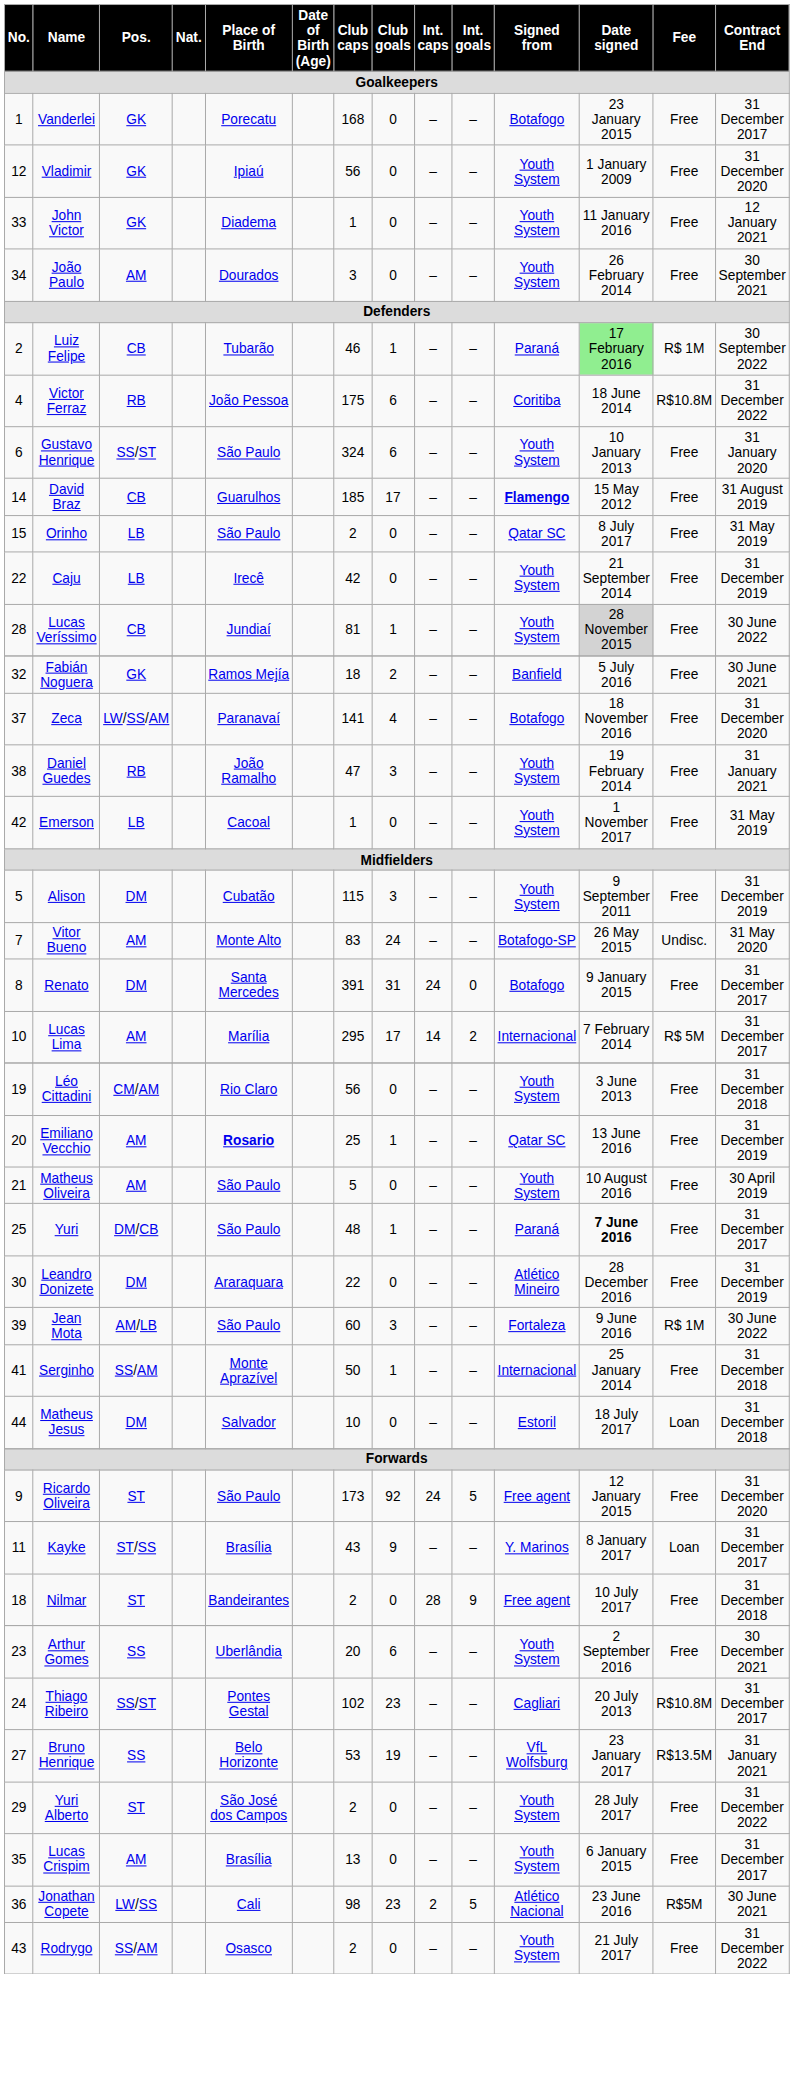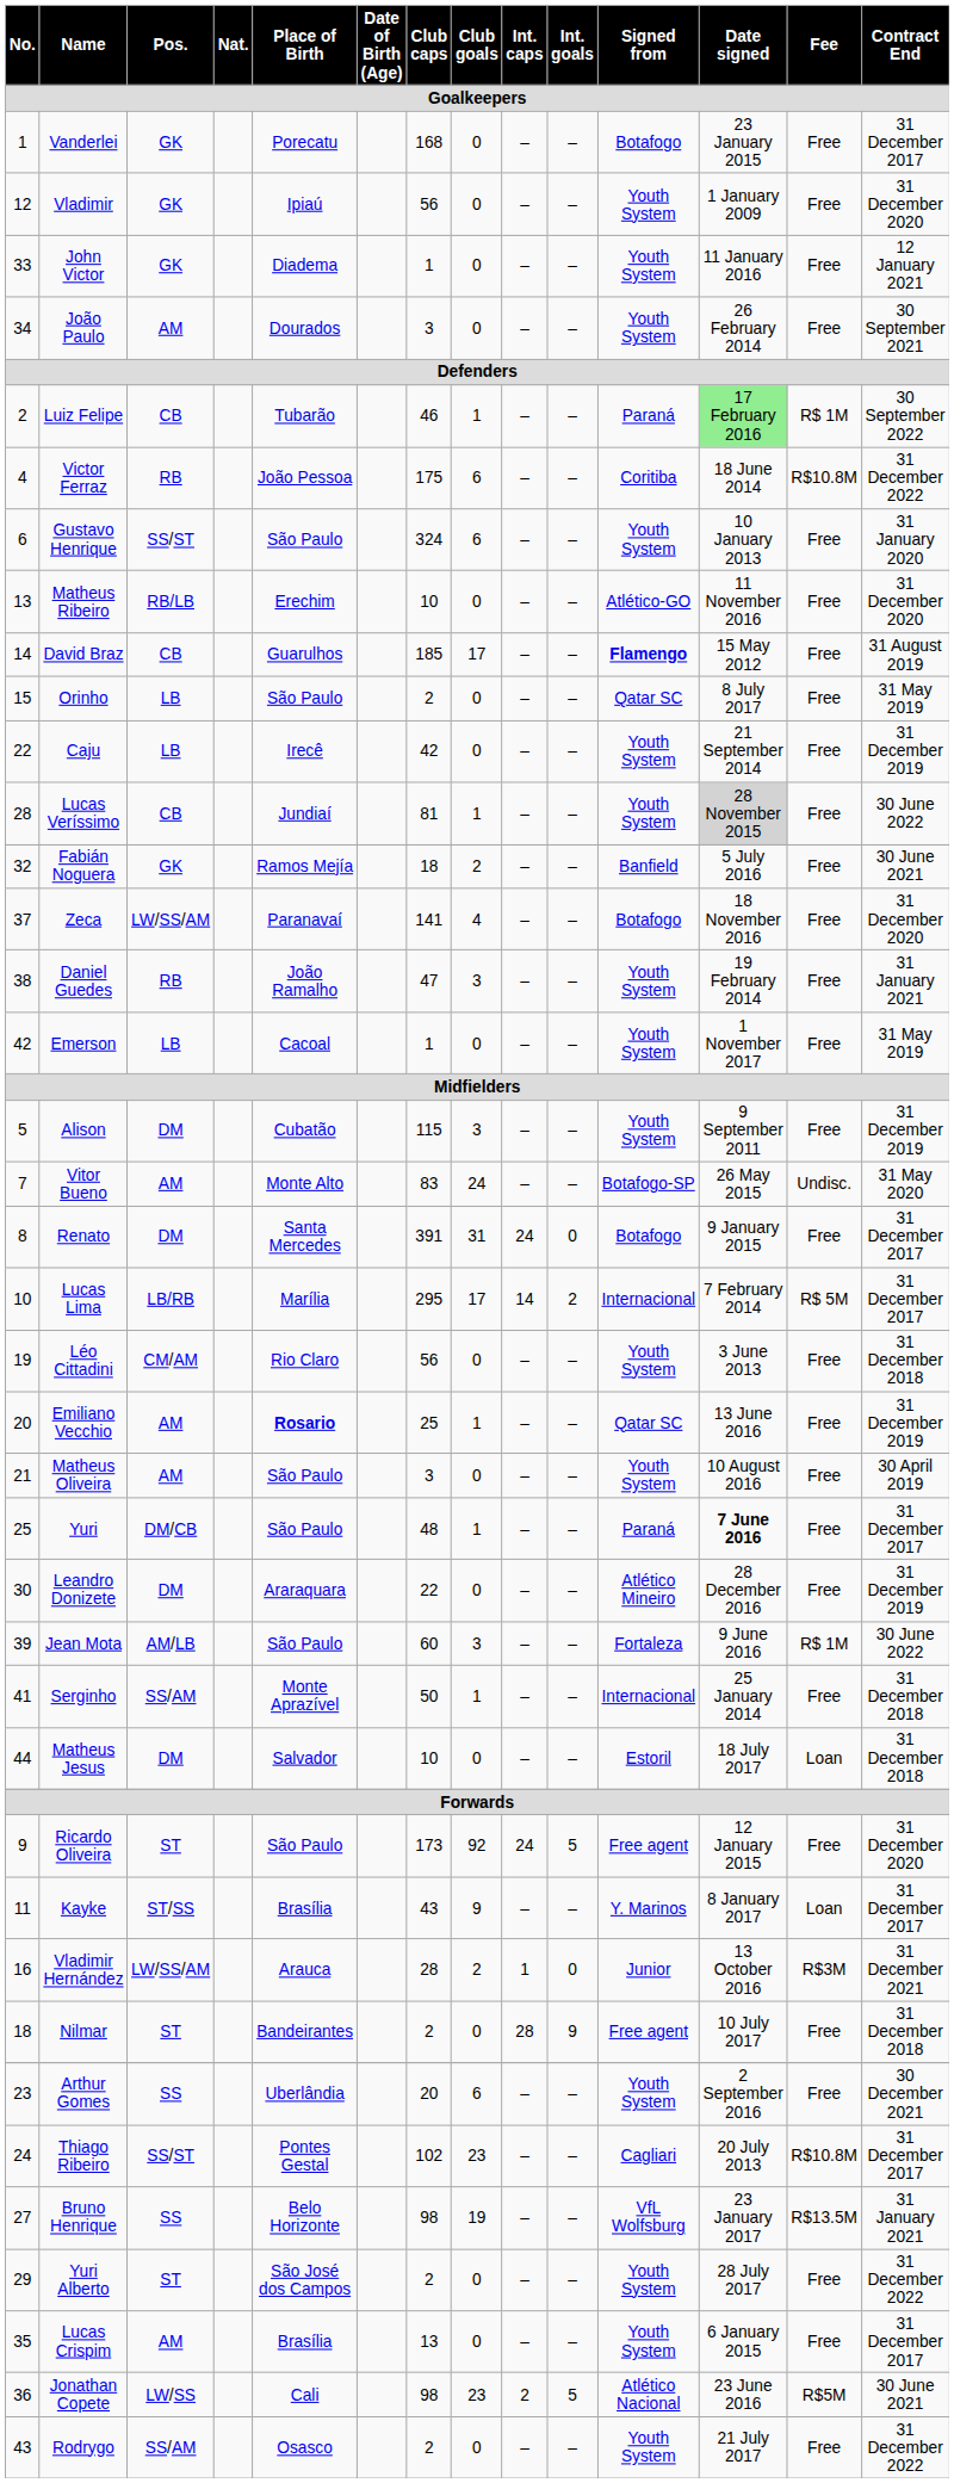 <table class="wikitable" sortable style="text-align:center; font-size:85%; width:100%">
 <tr>
 <th style="background:#000000; color:#FFFFFF; text-align:center;">No.</th>
 <th style="background:#000000; color:#FFFFFF; text-align:center;">Name</th>
 <th style="background:#000000; color:#FFFFFF; text-align:center;">Pos.</th>
 <th style="background:#000000; color:#FFFFFF; text-align:center;">Nat.</th>
 <th style="background:#000000; color:#FFFFFF; text-align:center;">Place of Birth</th>
 <th style="background:#000000; color:#FFFFFF; text-align:center;">Date of Birth (Age)</th>
 <th style="background:#000000; color:#FFFFFF; text-align:center;">Club<br>caps</th>
 <th style="background:#000000; color:#FFFFFF; text-align:center;">Club<br>goals</th>
 <th style="background:#000000; color:#FFFFFF; text-align:center;">Int.<br>caps</th>
 <th style="background:#000000; color:#FFFFFF; text-align:center;">Int.<br>goals</th>
 <th style="background:#000000; color:#FFFFFF; text-align:center;">Signed from</th>
 <th style="background:#000000; color:#FFFFFF; text-align:center;">Date signed</th>
 <th style="background:#000000; color:#FFFFFF; text-align:center;">Fee</th>
 <th style="background:#000000; color:#FFFFFF; text-align:center;">Contract End</th>
 </tr>
 <tr>
 <th colspan="14" style="background:#dcdcdc; text-align:center;">Goalkeepers</th>
 </tr>
 <tr>
 <td>1</td>
 <td><a href='#'>Vanderlei</a></td>
 <td><a href='#'>GK</a></td>
 <td></td>
 <td><a href='#'>Porecatu</a> </td>
 <td></td>
 <td>168</td>
 <td>0</td>
 <td>–</td>
 <td>–</td>
 <td><a href='#'>Botafogo</a></td>
 <td>23 January 2015</td>
 <td>Free</td>
 <td>31 December 2017</td>
 </tr>
 <tr>
 <td>12</td>
 <td><a href='#'>Vladimir</a></td>
 <td><a href='#'>GK</a></td>
 <td></td>
 <td><a href='#'>Ipiaú</a> </td>
 <td></td>
 <td>56</td>
 <td>0</td>
 <td>–</td>
 <td>–</td>
 <td><a href='#'>Youth System</a></td>
 <td>1 January 2009</td>
 <td>Free</td>
 <td>31 December 2020</td>
 </tr>
 <tr>
 <td>33</td>
 <td><a href='#'>John Victor</a></td>
 <td><a href='#'>GK</a></td>
 <td></td>
 <td><a href='#'>Diadema</a> </td>
 <td></td>
 <td>1</td>
 <td>0</td>
 <td>–</td>
 <td>–</td>
 <td><a href='#'>Youth System</a></td>
 <td>11 January 2016</td>
 <td>Free</td>
 <td>12 January 2021</td>
 </tr>
 <tr>
 <td>34</td>
 <td><a href='#'>João Paulo</a></td>
 <td><a href='#'>AM</a></td>
 <td></td>
 <td><a href='#'>Dourados</a> </td>
 <td></td>
 <td>3</td>
 <td>0</td>
 <td>–</td>
 <td>–</td>
 <td><a href='#'>Youth System</a></td>
 <td>26 February 2014</td>
 <td>Free</td>
 <td>30 September 2021</td>
 </tr>
 <tr>
 <th colspan="14" style="background:#dcdcdc; text-align:center;">Defenders</th>
 </tr>
 <tr>
 <td>2</td>
 <td><a href='#'>Luiz Felipe</a></td>
 <td><a href='#'>CB</a></td>
 <td></td>
 <td><a href='#'>Tubarão</a> </td>
 <td></td>
 <td>46</td>
 <td>1</td>
 <td>–</td>
 <td>–</td>
 <td><a href='#'>Paraná</a></td>
 <td style="background: lightgreen;">17 February 2016</td>
 <td>R$ 1M</td>
 <td>30 September 2022</td>
 </tr>
 <tr>
 <td>4</td>
 <td><a href='#'>Victor Ferraz</a></td>
 <td><a href='#'>RB</a></td>
 <td></td>
 <td><a href='#'>João Pessoa</a> </td>
 <td></td>
 <td>175</td>
 <td>6</td>
 <td>–</td>
 <td>–</td>
 <td><a href='#'>Coritiba</a></td>
 <td>18 June 2014</td>
 <td>R$10.8M</td>
 <td>31 December 2022</td>
 </tr>
 <tr>
 <td>6</td>
 <td><a href='#'>Gustavo Henrique</a></td>
 <td><a href='#'>SS</a>/<a href='#'>ST</a></td>
 <td></td>
 <td><a href='#'>São Paulo</a> </td>
 <td></td>
 <td>324</td>
 <td>6</td>
 <td>–</td>
 <td>–</td>
 <td><a href='#'>Youth System</a></td>
 <td>10 January 2013</td>
 <td>Free</td>
 <td>31 January 2020</td>
+</tr>
+<tr>
+<td>13</td>
+<td><a href='#'>Matheus Ribeiro</a></td>
+<td><a href='#'>RB/LB</a></td>
+<td></td>
+<td><a href='#'>Erechim</a> </td>
+<td></td>
+<td>10</td>
+<td>0</td>
+<td>–</td>
+<td>–</td>
+<td><a href='#'>Atlético-GO</a></td>
+<td>11 November 2016</td>
+<td>Free</td>
+<td>31 December 2020</td>
 </tr>
 <tr>
 <td>14</td>
 <td><a href='#'>David Braz</a></td>
 <td><a href='#'>CB</a></td>
 <td></td>
 <td><a href='#'>Guarulhos</a> </td>
 <td></td>
 <td>185</td>
 <td>17</td>
 <td>–</td>
 <td>–</td>
 <td><strong><a href='#'>Flamengo</a></strong></td>
 <td>15 May 2012</td>
 <td>Free</td>
 <td>31 August 2019</td>
 </tr>
 <tr>
 <td>15</td>
 <td><a href='#'>Orinho</a></td>
 <td><a href='#'>LB</a></td>
 <td></td>
 <td><a href='#'>São Paulo</a> </td>
 <td></td>
 <td>2</td>
 <td>0</td>
 <td>–</td>
 <td>–</td>
 <td><a href='#'>Qatar SC</a> </td>
 <td>8 July 2017</td>
 <td>Free</td>
 <td>31 May 2019</td>
 </tr>
 <tr>
 <td>22</td>
 <td><a href='#'>Caju</a></td>
 <td><a href='#'>LB</a></td>
 <td></td>
 <td><a href='#'>Irecê</a> </td>
 <td></td>
 <td>42</td>
 <td>0</td>
 <td>–</td>
 <td>–</td>
 <td><a href='#'>Youth System</a></td>
 <td>21 September 2014</td>
 <td>Free</td>
 <td>31 December 2019</td>
 </tr>
 <tr>
 <td>28</td>
 <td><a href='#'>Lucas Veríssimo</a></td>
 <td><a href='#'>CB</a></td>
 <td></td>
 <td><a href='#'>Jundiaí</a> </td>
 <td></td>
 <td>81</td>
 <td>1</td>
 <td>–</td>
 <td>–</td>
 <td><a href='#'>Youth System</a></td>
 <td style="background: lightgrey;">28 November 2015</td>
 <td>Free</td>
 <td>30 June 2022</td>
 </tr>
 <tr>
 </tr>
 <tr>
 <td>32</td>
 <td><a href='#'>Fabián Noguera</a></td>
 <td><a href='#'>GK</a></td>
 <td></td>
 <td><a href='#'>Ramos Mejía</a></td>
 <td></td>
 <td>18</td>
 <td>2</td>
 <td>–</td>
 <td>–</td>
 <td><a href='#'>Banfield</a> </td>
 <td>5 July 2016</td>
 <td>Free</td>
 <td>30 June 2021</td>
 </tr>
 <tr>
 <td>37</td>
 <td><a href='#'>Zeca</a></td>
 <td><a href='#'>LW</a>/<a href='#'>SS</a>/<a href='#'>AM</a></td>
 <td></td>
 <td><a href='#'>Paranavaí</a> </td>
 <td></td>
 <td>141</td>
 <td>4</td>
 <td>–</td>
 <td>–</td>
 <td><a href='#'>Botafogo</a></td>
 <td>18 November 2016</td>
 <td>Free</td>
 <td>31 December 2020</td>
 </tr>
 <tr>
 <td>38</td>
 <td><a href='#'>Daniel Guedes</a></td>
 <td><a href='#'>RB</a></td>
 <td></td>
 <td><a href='#'>João Ramalho</a> </td>
 <td></td>
 <td>47</td>
 <td>3</td>
 <td>–</td>
 <td>–</td>
 <td><a href='#'>Youth System</a></td>
 <td>19 February 2014</td>
 <td>Free</td>
 <td>31 January 2021</td>
 </tr>
 <tr>
 <td>42</td>
 <td><a href='#'>Emerson</a></td>
 <td><a href='#'>LB</a></td>
 <td></td>
 <td><a href='#'>Cacoal</a> </td>
 <td></td>
 <td>1</td>
 <td>0</td>
 <td>–</td>
 <td>–</td>
 <td><a href='#'>Youth System</a></td>
 <td>1 November 2017</td>
 <td>Free</td>
 <td>31 May 2019</td>
 </tr>
 <tr>
 <th colspan="14" style="background:#dcdcdc; text-align:center;">Midfielders</th>
 </tr>
 <tr>
 <td>5</td>
 <td><a href='#'>Alison</a></td>
 <td><a href='#'>DM</a></td>
 <td></td>
 <td><a href='#'>Cubatão</a> </td>
 <td></td>
 <td>115</td>
 <td>3</td>
 <td>–</td>
 <td>–</td>
 <td><a href='#'>Youth System</a></td>
 <td>9 September 2011</td>
 <td>Free</td>
 <td>31 December 2019</td>
 </tr>
 <tr>
 <td>7</td>
 <td><a href='#'>Vitor Bueno</a></td>
 <td><a href='#'>AM</a></td>
 <td></td>
 <td><a href='#'>Monte Alto</a> </td>
 <td></td>
 <td>83</td>
 <td>24</td>
 <td>–</td>
 <td>–</td>
 <td><a href='#'>Botafogo-SP</a></td>
 <td>26 May 2015</td>
 <td>Undisc.</td>
 <td>31 May 2020</td>
 </tr>
 <tr>
 <td>8</td>
 <td><a href='#'>Renato</a></td>
 <td><a href='#'>DM</a></td>
 <td></td>
 <td><a href='#'>Santa Mercedes</a> </td>
 <td></td>
 <td>391</td>
 <td>31</td>
 <td>24</td>
 <td>0</td>
 <td><a href='#'>Botafogo</a></td>
 <td>9 January 2015</td>
 <td>Free</td>
 <td>31 December 2017</td>
 </tr>
 <tr>
 <td>10</td>
 <td><a href='#'>Lucas Lima</a></td>
-<td><a href='#'>AM</a></td>
+<td><a href='#'>LB/RB</a></td>
 <td></td>
 <td><a href='#'>Marília</a> </td>
 <td></td>
 <td>295</td>
 <td>17</td>
 <td>14</td>
 <td>2</td>
 <td><a href='#'>Internacional</a></td>
 <td>7 February 2014</td>
 <td>R$ 5M</td>
 <td>31 December 2017</td>
 </tr>
 <tr>
 </tr>
 <tr>
 <td>19</td>
 <td><a href='#'>Léo Cittadini</a></td>
 <td><a href='#'>CM</a>/<a href='#'>AM</a></td>
 <td></td>
 <td><a href='#'>Rio Claro</a> </td>
 <td></td>
 <td>56</td>
 <td>0</td>
 <td>–</td>
 <td>–</td>
 <td><a href='#'>Youth System</a></td>
 <td>3 June 2013</td>
 <td>Free</td>
 <td>31 December 2018</td>
 </tr>
 <tr>
 <td>20</td>
 <td><a href='#'>Emiliano Vecchio</a></td>
 <td><a href='#'>AM</a></td>
 <td></td>
 <td><strong><a href='#'>Rosario</a></strong></td>
 <td></td>
 <td>25</td>
 <td>1</td>
 <td>–</td>
 <td>–</td>
 <td><a href='#'>Qatar SC</a> </td>
 <td>13 June 2016</td>
 <td>Free</td>
 <td>31 December 2019</td>
 </tr>
 <tr>
 <td>21</td>
 <td><a href='#'>Matheus Oliveira</a></td>
 <td><a href='#'>AM</a></td>
 <td></td>
 <td><a href='#'>São Paulo</a> </td>
 <td></td>
-<td>5</td>
+<td>3</td>
 <td>0</td>
 <td>–</td>
 <td>–</td>
 <td><a href='#'>Youth System</a></td>
 <td>10 August 2016</td>
 <td>Free</td>
 <td>30 April 2019</td>
 </tr>
 <tr>
 <td>25</td>
 <td><a href='#'>Yuri</a></td>
 <td><a href='#'>DM</a>/<a href='#'>CB</a></td>
 <td></td>
 <td><a href='#'>São Paulo</a> </td>
 <td></td>
 <td>48</td>
 <td>1</td>
 <td>–</td>
 <td>–</td>
 <td><a href='#'>Paraná</a></td>
 <td><strong>7 June 2016</strong></td>
 <td>Free</td>
 <td>31 December 2017</td>
 </tr>
 <tr>
 <td>30</td>
 <td><a href='#'>Leandro Donizete</a></td>
 <td><a href='#'>DM</a></td>
 <td></td>
 <td><a href='#'>Araraquara</a> </td>
 <td></td>
 <td>22</td>
 <td>0</td>
 <td>–</td>
 <td>–</td>
 <td><a href='#'>Atlético Mineiro</a></td>
 <td>28 December 2016</td>
 <td>Free</td>
 <td>31 December 2019</td>
 </tr>
 <tr>
 <td>39</td>
 <td><a href='#'>Jean Mota</a></td>
 <td><a href='#'>AM</a>/<a href='#'>LB</a></td>
 <td></td>
 <td><a href='#'>São Paulo</a> </td>
 <td></td>
 <td>60</td>
 <td>3</td>
 <td>–</td>
 <td>–</td>
 <td><a href='#'>Fortaleza</a></td>
 <td>9 June 2016</td>
 <td>R$ 1M</td>
 <td>30 June 2022</td>
 </tr>
 <tr>
 <td>41</td>
 <td><a href='#'>Serginho</a></td>
 <td><a href='#'>SS</a>/<a href='#'>AM</a></td>
 <td></td>
 <td><a href='#'>Monte Aprazível</a> </td>
 <td></td>
 <td>50</td>
 <td>1</td>
 <td>–</td>
 <td>–</td>
 <td><a href='#'>Internacional</a></td>
 <td>25 January 2014</td>
 <td>Free</td>
 <td>31 December 2018</td>
 </tr>
 <tr>
 <td>44</td>
 <td><a href='#'>Matheus Jesus</a></td>
 <td><a href='#'>DM</a></td>
 <td></td>
 <td><a href='#'>Salvador</a> </td>
 <td></td>
 <td>10</td>
 <td>0</td>
 <td>–</td>
 <td>–</td>
 <td><a href='#'>Estoril</a> </td>
 <td>18 July 2017</td>
 <td>Loan</td>
 <td>31 December 2018</td>
 </tr>
 <tr>
 </tr>
 <tr>
 <th colspan="14" style="background:#dcdcdc; text-align=center;">Forwards</th>
 </tr>
 <tr>
 <td>9</td>
 <td><a href='#'>Ricardo Oliveira</a></td>
 <td><a href='#'>ST</a></td>
 <td></td>
 <td><a href='#'>São Paulo</a> </td>
 <td></td>
 <td>173</td>
 <td>92</td>
 <td>24</td>
 <td>5</td>
 <td><a href='#'>Free agent</a></td>
 <td>12 January 2015</td>
 <td>Free</td>
 <td>31 December 2020</td>
 </tr>
 <tr>
 <td>11</td>
 <td><a href='#'>Kayke</a></td>
 <td><a href='#'>ST</a>/<a href='#'>SS</a></td>
 <td></td>
 <td><a href='#'>Brasília</a> </td>
 <td></td>
 <td>43</td>
 <td>9</td>
 <td>–</td>
 <td>–</td>
 <td><a href='#'>Y. Marinos</a> </td>
 <td>8 January 2017</td>
 <td>Loan</td>
 <td>31 December 2017</td>
 </tr>
 <tr>
+<td>16</td>
+<td><a href='#'>Vladimir Hernández</a></td>
+<td><a href='#'>LW</a>/<a href='#'>SS</a>/<a href='#'>AM</a></td>
+<td></td>
+<td><a href='#'>Arauca</a></td>
+<td></td>
+<td>28</td>
+<td>2</td>
+<td>1</td>
+<td>0</td>
+<td><a href='#'>Junior</a> </td>
+<td>13 October 2016</td>
+<td>R$3M</td>
+<td>31 December 2021</td>
+</tr>
+<tr>
 <td>18</td>
 <td><a href='#'>Nilmar</a></td>
 <td><a href='#'>ST</a></td>
 <td></td>
 <td><a href='#'>Bandeirantes</a> </td>
 <td></td>
 <td>2</td>
 <td>0</td>
 <td>28</td>
 <td>9</td>
 <td><a href='#'>Free agent</a></td>
 <td>10 July 2017</td>
 <td>Free</td>
 <td>31 December 2018</td>
 </tr>
 <tr>
 </tr>
 <tr>
 <td>23</td>
 <td><a href='#'>Arthur Gomes</a></td>
 <td><a href='#'>SS</a></td>
 <td></td>
 <td><a href='#'>Uberlândia</a> </td>
 <td></td>
 <td>20</td>
 <td>6</td>
 <td>–</td>
 <td>–</td>
 <td><a href='#'>Youth System</a></td>
 <td>2 September 2016</td>
 <td>Free</td>
 <td>30 December 2021</td>
 </tr>
 <tr>
 <td>24</td>
 <td><a href='#'>Thiago Ribeiro</a></td>
 <td><a href='#'>SS</a>/<a href='#'>ST</a></td>
 <td></td>
 <td><a href='#'>Pontes Gestal</a> </td>
 <td></td>
 <td>102</td>
 <td>23</td>
 <td>–</td>
 <td>–</td>
 <td><a href='#'>Cagliari</a> </td>
 <td>20 July 2013</td>
 <td>R$10.8M</td>
 <td>31 December 2017</td>
 </tr>
 <tr>
 <td>27</td>
 <td><a href='#'>Bruno Henrique</a></td>
 <td><a href='#'>SS</a></td>
 <td></td>
 <td><a href='#'>Belo Horizonte</a> </td>
 <td></td>
-<td>53</td>
+<td>98</td>
 <td>19</td>
 <td>–</td>
 <td>–</td>
 <td><a href='#'>VfL Wolfsburg</a> </td>
 <td>23 January 2017</td>
 <td>R$13.5M</td>
 <td>31 January 2021</td>
 </tr>
 <tr>
 <td>29</td>
 <td><a href='#'>Yuri Alberto</a></td>
 <td><a href='#'>ST</a></td>
 <td></td>
 <td><a href='#'>São José dos Campos</a> </td>
 <td></td>
 <td>2</td>
 <td>0</td>
 <td>–</td>
 <td>–</td>
 <td><a href='#'>Youth System</a></td>
 <td>28 July 2017</td>
 <td>Free</td>
 <td>31 December 2022</td>
 </tr>
 <tr>
 <td>35</td>
 <td><a href='#'>Lucas Crispim</a></td>
 <td><a href='#'>AM</a></td>
 <td></td>
 <td><a href='#'>Brasília</a> </td>
 <td></td>
 <td>13</td>
 <td>0</td>
 <td>–</td>
 <td>–</td>
 <td><a href='#'>Youth System</a></td>
 <td>6 January 2015</td>
 <td>Free</td>
 <td>31 December 2017</td>
 </tr>
 <tr>
 <td>36</td>
 <td><a href='#'>Jonathan Copete</a></td>
 <td><a href='#'>LW</a>/<a href='#'>SS</a></td>
 <td></td>
 <td><a href='#'>Cali</a></td>
 <td></td>
 <td>98</td>
 <td>23</td>
 <td>2</td>
 <td>5</td>
 <td><a href='#'>Atlético Nacional</a> </td>
 <td>23 June 2016</td>
 <td>R$5M</td>
 <td>30 June 2021</td>
 </tr>
 <tr>
 <td>43</td>
 <td><a href='#'>Rodrygo</a></td>
 <td><a href='#'>SS</a>/<a href='#'>AM</a></td>
 <td></td>
 <td><a href='#'>Osasco</a> </td>
 <td></td>
 <td>2</td>
 <td>0</td>
 <td>–</td>
 <td>–</td>
 <td><a href='#'>Youth System</a></td>
 <td>21 July 2017</td>
 <td>Free</td>
 <td>31 December 2022</td>
 </tr>
 </table>
